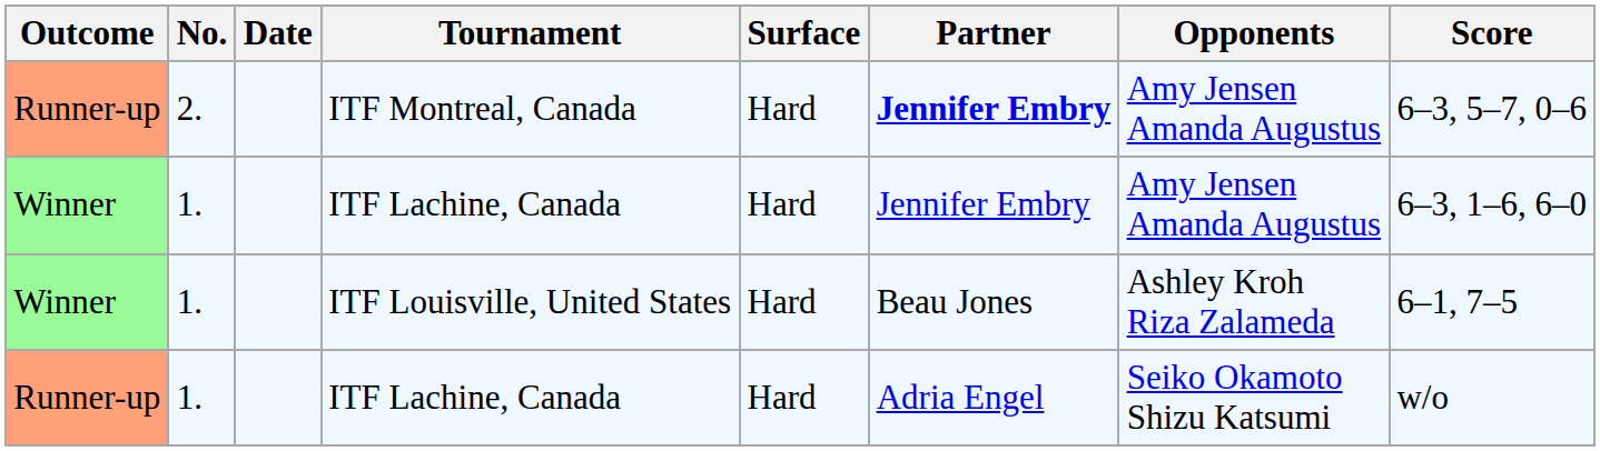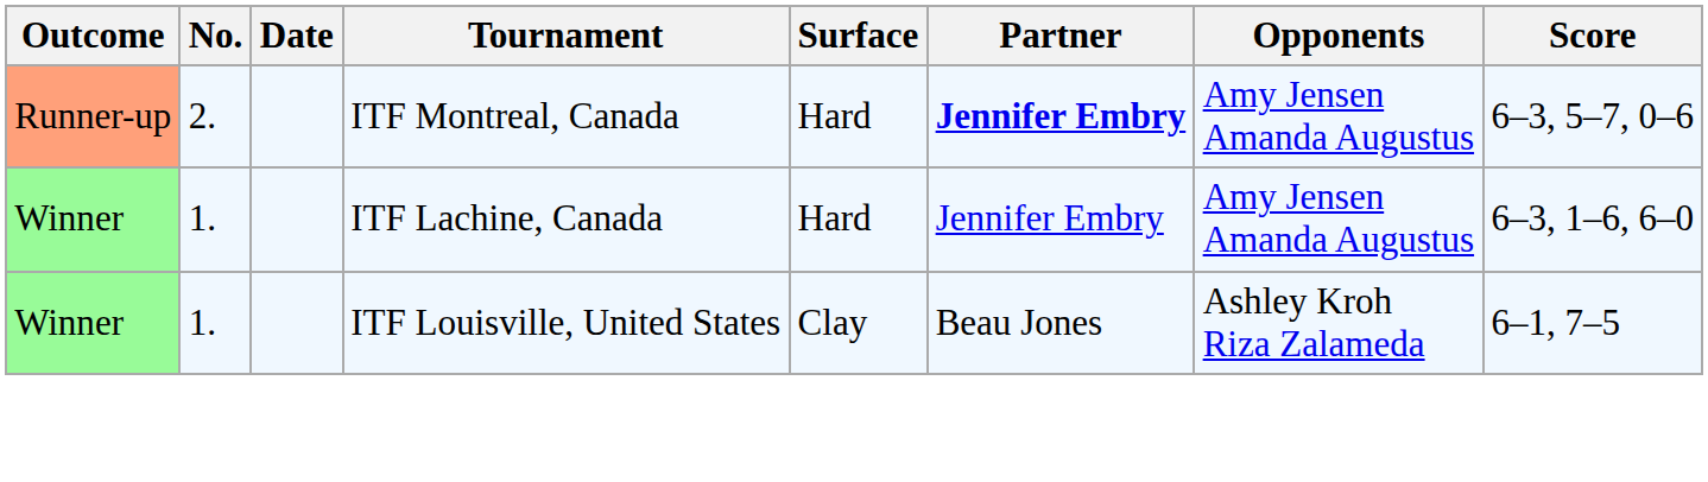 <table class="sortable wikitable" style=font-size:97%>
 <tr>
 <th>Outcome</th>
 <th>No.</th>
 <th>Date</th>
 <th>Tournament</th>
 <th>Surface</th>
 <th>Partner</th>
 <th>Opponents</th>
 <th>Score</th>
 </tr>
 <tr style="background:#f0f8ff;">
 <td style="background:#ffa07a;">Runner-up</td>
 <td>2.</td>
 <td></td>
 <td>ITF Montreal, Canada</td>
 <td>Hard</td>
 <td><strong><a href='#'>Jennifer Embry</a></strong></td>
 <td><a href='#'>Amy Jensen</a><br> <a href='#'>Amanda Augustus</a></td>
 <td>6–3, 5–7, 0–6</td>
 </tr>
 <tr style="background:#f0f8ff;">
 <td style="background:#98fb98;">Winner</td>
 <td>1.</td>
 <td></td>
 <td>ITF Lachine, Canada</td>
 <td>Hard</td>
 <td><a href='#'>Jennifer Embry</a></td>
 <td><a href='#'>Amy Jensen</a><br> <a href='#'>Amanda Augustus</a></td>
 <td>6–3, 1–6, 6–0</td>
 </tr>
 <tr style="background:#f0f8ff;">
 <td style="background:#98fb98;">Winner</td>
 <td>1.</td>
 <td></td>
 <td>ITF Louisville, United States</td>
-<td>Hard</td>
+<td>Clay</td>
 <td>Beau Jones</td>
 <td>Ashley Kroh <br> <a href='#'>Riza Zalameda</a></td>
 <td>6–1, 7–5</td>
 </tr>
-<tr style="background:#f0f8ff;">
-<td style="background:#ffa07a;">Runner-up</td>
-<td>1.</td>
-<td></td>
-<td>ITF Lachine, Canada</td>
-<td>Hard</td>
-<td><a href='#'>Adria Engel</a></td>
-<td><a href='#'>Seiko Okamoto</a> <br> Shizu Katsumi</td>
-<td>w/o</td>
-</tr>
 </table>
